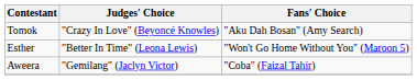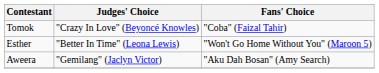 <table class="wikitable" style="font-size:90%;">
 <tr>
 <th>Contestant</th>
 <th>Judges' Choice</th>
 <th>Fans' Choice</th>
 </tr>
 <tr>
 <td>Tomok</td>
 <td>"Crazy In Love" (<a href='#'>Beyoncé Knowles</a>)</td>
-<td>"Aku Dah Bosan" (Amy Search)</td>
+<td>"Coba" (<a href='#'>Faizal Tahir</a>)</td>
 </tr>
 <tr>
 <td>Esther</td>
 <td>"Better In Time" (<a href='#'>Leona Lewis</a>)</td>
 <td>"Won't Go Home Without You" (<a href='#'>Maroon 5</a>)</td>
 </tr>
 <tr>
 <td>Aweera</td>
 <td>"Gemilang" (<a href='#'>Jaclyn Victor</a>)</td>
-<td>"Coba" (<a href='#'>Faizal Tahir</a>)</td>
+<td>"Aku Dah Bosan" (Amy Search)</td>
 </tr>
 <tr>
 </tr>
 </table>
